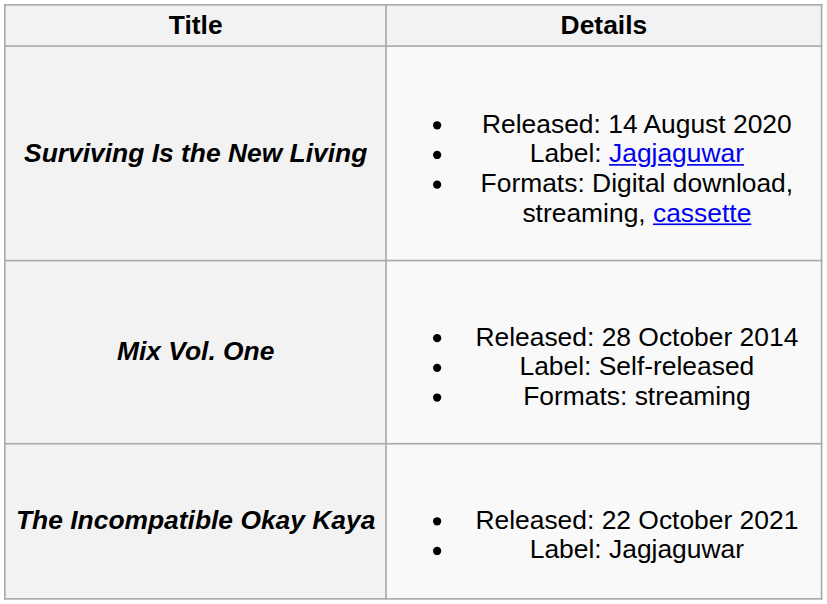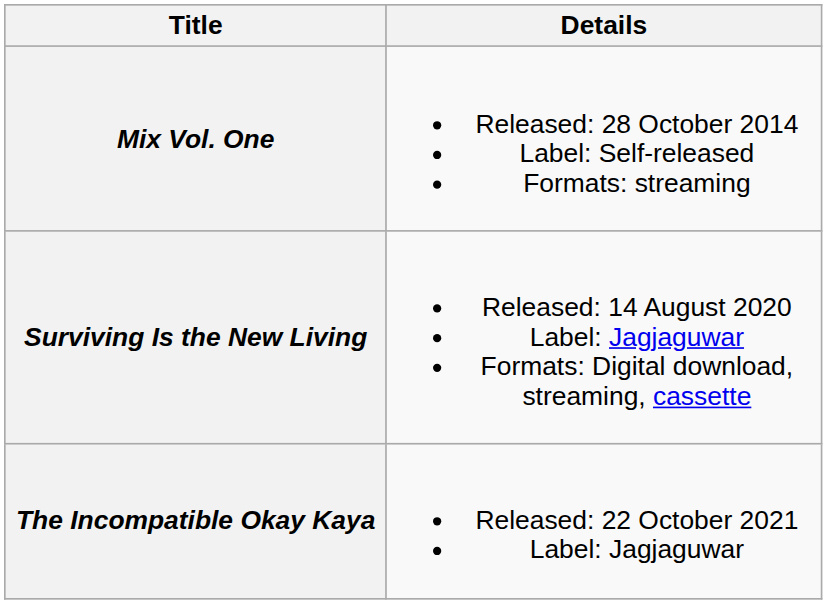 <table class="wikitable plainrowheaders" style="text-align:center;">
 <tr>
 <th scope="col" style="width:14em;">Title</th>
 <th scope="col" style="width:16em;">Details</th>
 </tr>
 <tr>
+<th scope="row"><em>Mix Vol. One</em></th>
+<td><br><ul><li>Released: 28 October 2014</li><li>Label: Self-released</li><li>Formats: streaming</li></ul></td>
+</tr>
+<tr>
 <th scope="row"><em>Surviving Is the New Living</em></th>
 <td><br><ul><li>Released: 14 August 2020</li><li>Label: <a href='#'>Jagjaguwar</a></li><li>Formats: Digital download, streaming, <a href='#'>cassette</a></li></ul></td>
-</tr>
-<tr>
-<th scope="row"><em>Mix Vol. One</em></th>
-<td><br><ul><li>Released: 28 October 2014</li><li>Label: Self-released</li><li>Formats: streaming</li></ul></td>
 </tr>
 <tr>
 <th scope="row"><em>The Incompatible Okay Kaya</em></th>
 <td><br><ul><li>Released: 22 October 2021</li><li>Label: Jagjaguwar</li></ul></td>
 </tr>
 </table>
